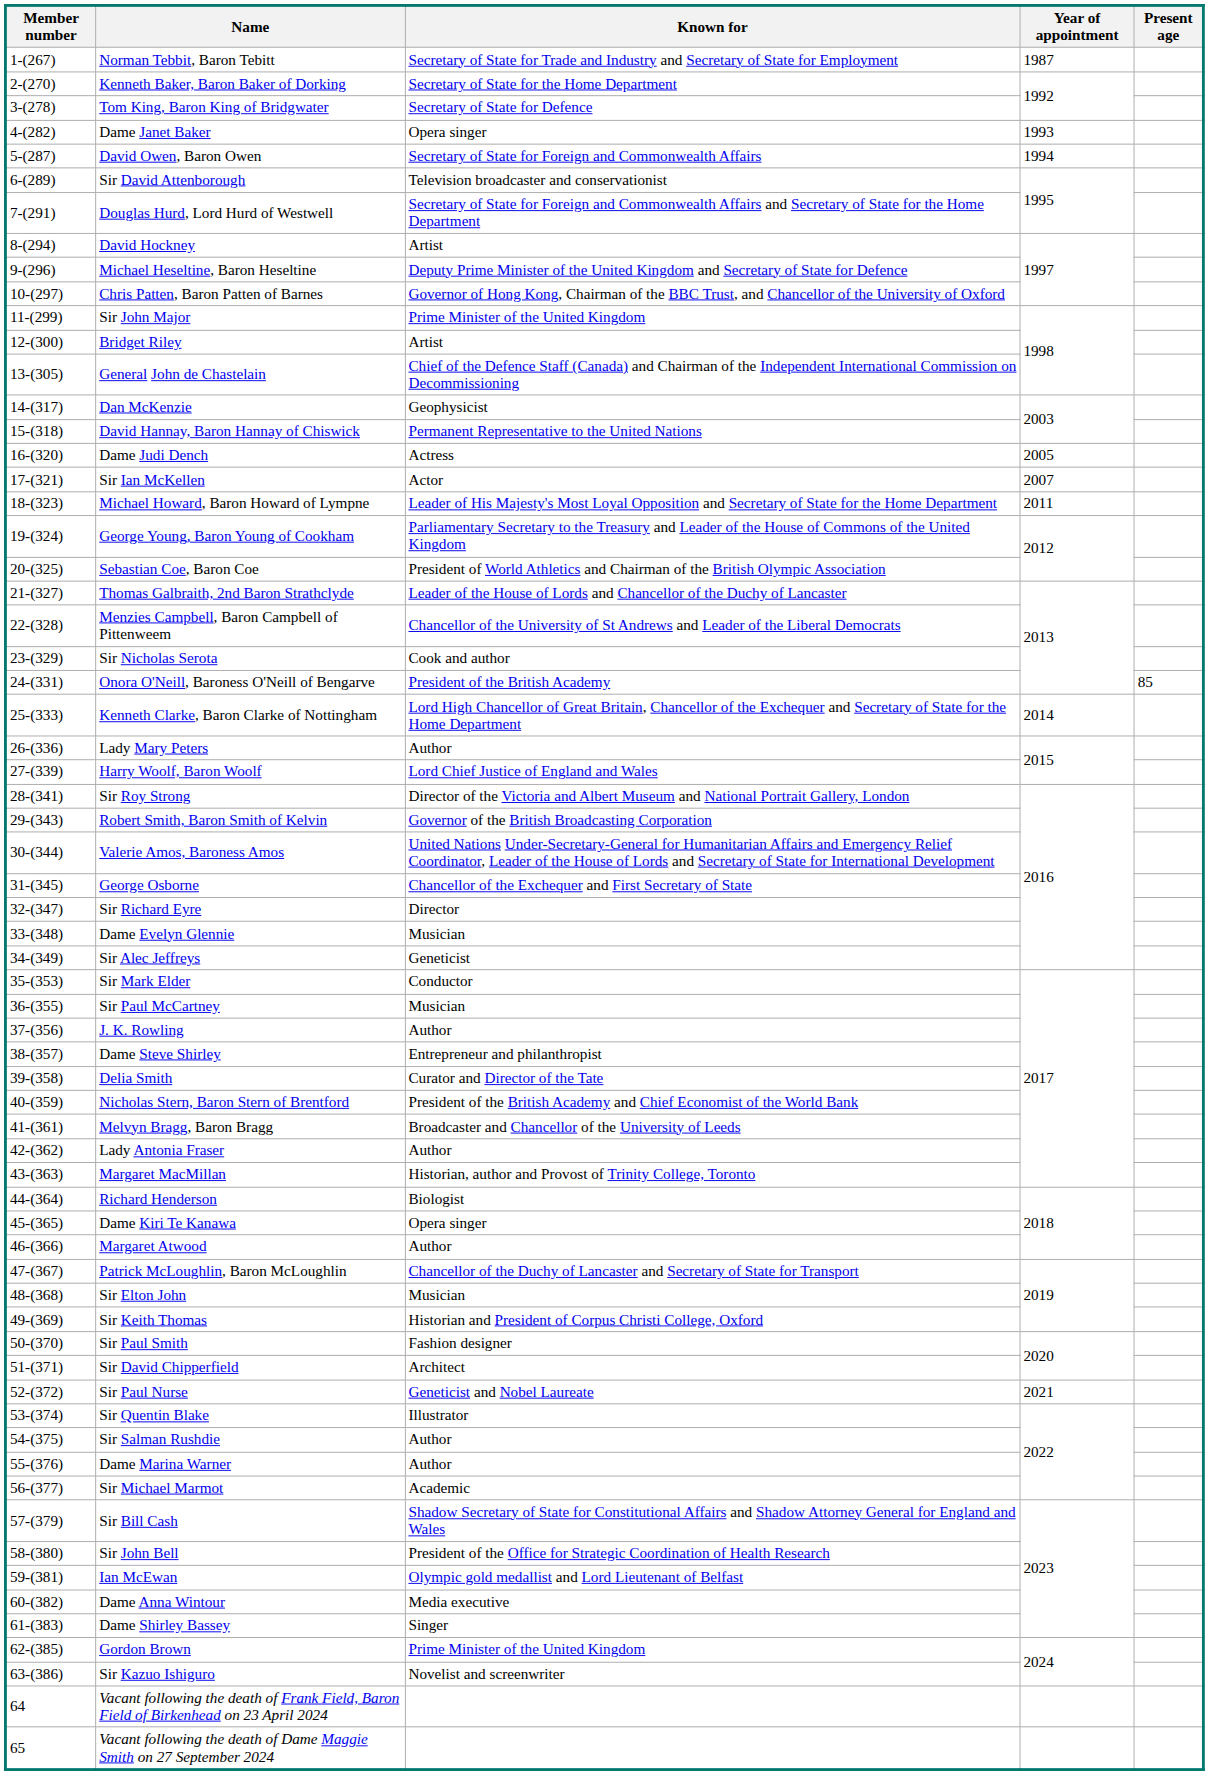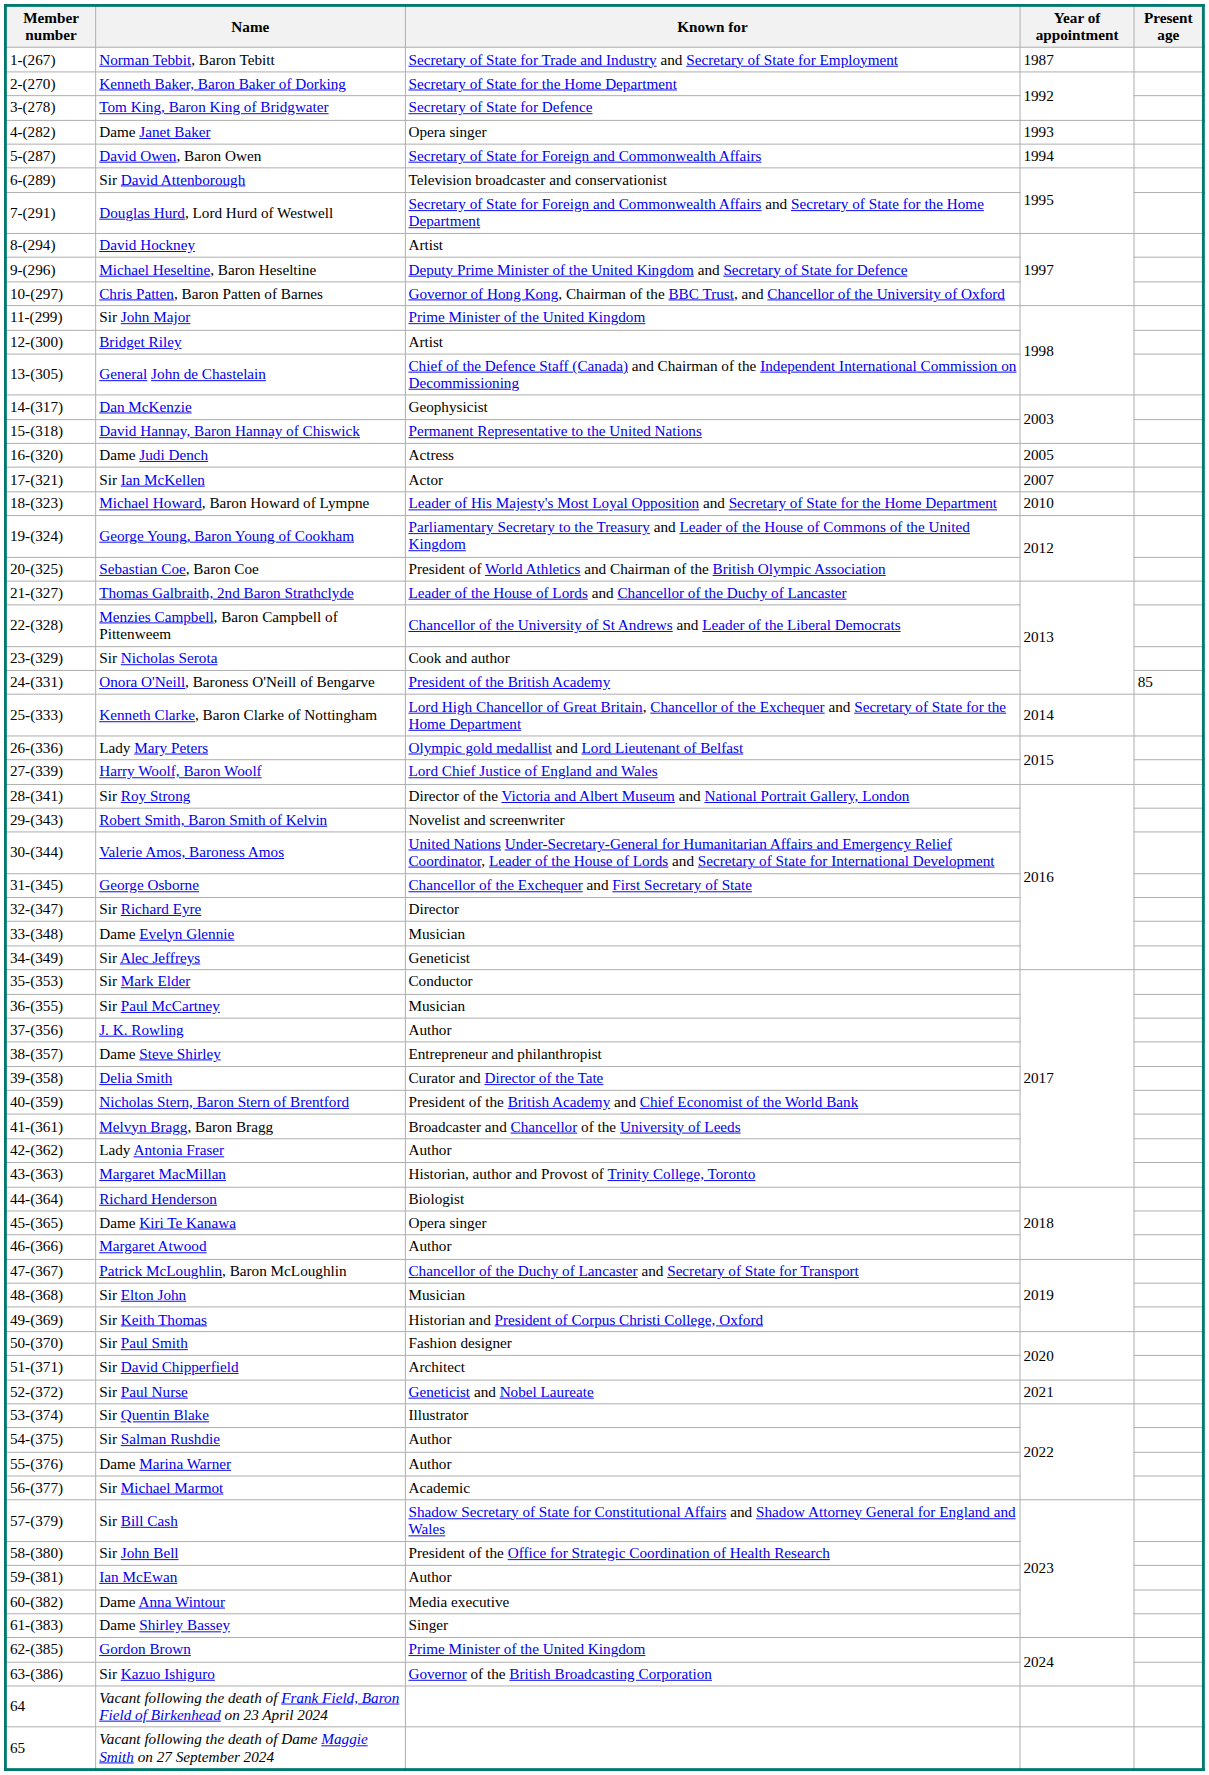 <table class="wikitable sortable sticky-header" style="width:100%; background:white; border:#01796f solid;">
 <tr>
 <th>Member number</th>
 <th>Name</th>
 <th>Known for</th>
 <th>Year of appointment</th>
 <th>Present age</th>
 </tr>
 <tr>
 <td>1-(267)</td>
 <td><a href='#'>Norman Tebbit</a>, Baron Tebitt </td>
 <td><a href='#'>Secretary of State for Trade and Industry</a> and <a href='#'>Secretary of State for Employment</a></td>
 <td>1987</td>
 <td></td>
 </tr>
 <tr>
 <td>2-(270)</td>
 <td><a href='#'>Kenneth Baker, Baron Baker of Dorking</a> </td>
 <td><a href='#'>Secretary of State for the Home Department</a></td>
 <td rowspan="2">1992</td>
 <td></td>
 </tr>
 <tr>
 <td>3-(278)</td>
 <td><a href='#'>Tom King, Baron King of Bridgwater</a> </td>
 <td><a href='#'>Secretary of State for Defence</a></td>
 <td></td>
 </tr>
 <tr>
 <td>4-(282)</td>
 <td>Dame <a href='#'>Janet Baker</a> </td>
 <td>Opera singer</td>
 <td>1993</td>
 <td></td>
 </tr>
 <tr>
 <td>5-(287)</td>
 <td><a href='#'>David Owen</a>, Baron Owen </td>
 <td><a href='#'>Secretary of State for Foreign and Commonwealth Affairs</a></td>
 <td>1994</td>
 <td></td>
 </tr>
 <tr>
 <td>6-(289)</td>
 <td>Sir <a href='#'>David Attenborough</a> </td>
 <td>Television broadcaster and conservationist</td>
 <td rowspan="2">1995</td>
 <td></td>
 </tr>
 <tr>
 <td>7-(291)</td>
 <td><a href='#'>Douglas Hurd</a>, Lord Hurd of Westwell </td>
 <td><a href='#'>Secretary of State for Foreign and Commonwealth Affairs</a> and <a href='#'>Secretary of State for the Home Department</a></td>
 <td></td>
 </tr>
 <tr>
 <td>8-(294)</td>
 <td><a href='#'>David Hockney</a> </td>
 <td>Artist</td>
 <td rowspan="3">1997</td>
 <td></td>
 </tr>
 <tr>
 <td>9-(296)</td>
 <td><a href='#'>Michael Heseltine</a>, Baron Heseltine </td>
 <td><a href='#'>Deputy Prime Minister of the United Kingdom</a> and <a href='#'>Secretary of State for Defence</a></td>
 <td></td>
 </tr>
 <tr>
 <td>10-(297)</td>
 <td><a href='#'>Chris Patten</a>, Baron Patten of Barnes </td>
 <td><a href='#'>Governor of Hong Kong</a>, Chairman of the <a href='#'>BBC Trust</a>, and <a href='#'>Chancellor of the University of Oxford</a></td>
 <td></td>
 </tr>
 <tr>
 <td>11-(299)</td>
 <td>Sir <a href='#'>John Major</a> </td>
 <td><a href='#'>Prime Minister of the United Kingdom</a></td>
 <td rowspan="3">1998</td>
 <td></td>
 </tr>
 <tr>
 <td>12-(300)</td>
 <td><a href='#'>Bridget Riley</a> </td>
 <td>Artist</td>
 <td></td>
 </tr>
 <tr>
 <td>13-(305)</td>
 <td><a href='#'>General</a> <a href='#'>John de Chastelain</a> </td>
 <td><a href='#'>Chief of the Defence Staff (Canada)</a> and Chairman of the <a href='#'>Independent International Commission on Decommissioning</a></td>
 <td></td>
 </tr>
 <tr>
 <td>14-(317)</td>
 <td><a href='#'>Dan McKenzie</a> </td>
 <td>Geophysicist</td>
 <td rowspan="2">2003</td>
 <td></td>
 </tr>
 <tr>
 <td>15-(318)</td>
 <td><a href='#'>David Hannay, Baron Hannay of Chiswick</a> </td>
 <td><a href='#'>Permanent Representative to the United Nations</a></td>
 <td></td>
 </tr>
 <tr>
 <td>16-(320)</td>
 <td>Dame <a href='#'>Judi Dench</a> </td>
 <td>Actress</td>
 <td>2005</td>
 <td></td>
 </tr>
 <tr>
 <td>17-(321)</td>
 <td>Sir <a href='#'>Ian McKellen</a> </td>
 <td>Actor</td>
 <td>2007</td>
 <td></td>
 </tr>
 <tr>
 <td>18-(323)</td>
 <td><a href='#'>Michael Howard</a>, Baron Howard of Lympne </td>
 <td><a href='#'>Leader of His Majesty's Most Loyal Opposition</a> and <a href='#'>Secretary of State for the Home Department</a></td>
-<td>2011</td>
+<td>2010</td>
 <td></td>
 </tr>
 <tr>
 <td>19-(324)</td>
 <td><a href='#'>George Young, Baron Young of Cookham</a> </td>
 <td><a href='#'>Parliamentary Secretary to the Treasury</a> and <a href='#'>Leader of the House of Commons of the United Kingdom</a></td>
 <td rowspan="2">2012</td>
 <td></td>
 </tr>
 <tr>
 <td>20-(325)</td>
 <td><a href='#'>Sebastian Coe</a>, Baron Coe </td>
 <td>President of <a href='#'>World Athletics</a> and Chairman of the <a href='#'>British Olympic Association</a></td>
 <td></td>
 </tr>
 <tr>
 <td>21-(327)</td>
 <td><a href='#'>Thomas Galbraith, 2nd Baron Strathclyde</a> </td>
 <td><a href='#'>Leader of the House of Lords</a> and <a href='#'>Chancellor of the Duchy of Lancaster</a></td>
 <td rowspan="4">2013</td>
 <td></td>
 </tr>
 <tr>
 <td>22-(328)</td>
 <td><a href='#'>Menzies Campbell</a>, Baron Campbell of Pittenweem </td>
 <td><a href='#'>Chancellor of the University of St Andrews</a> and <a href='#'>Leader of the Liberal Democrats</a></td>
 <td></td>
 </tr>
 <tr>
 <td>23-(329)</td>
 <td>Sir <a href='#'>Nicholas Serota</a> </td>
 <td>Cook and author</td>
 <td></td>
 </tr>
 <tr>
 <td>24-(331)</td>
 <td><a href='#'>Onora O'Neill</a>, Baroness O'Neill of Bengarve </td>
 <td><a href='#'>President of the British Academy</a></td>
 <td>85</td>
 </tr>
 <tr>
 <td>25-(333)</td>
 <td><a href='#'>Kenneth Clarke</a>, Baron Clarke of Nottingham </td>
 <td><a href='#'>Lord High Chancellor of Great Britain</a>, <a href='#'>Chancellor of the Exchequer</a> and <a href='#'>Secretary of State for the Home Department</a></td>
 <td>2014</td>
 <td></td>
 </tr>
 <tr>
 <td>26-(336)</td>
 <td>Lady <a href='#'>Mary Peters</a> </td>
-<td>Author</td>
+<td><a href='#'>Olympic gold medallist</a> and <a href='#'>Lord Lieutenant of Belfast</a></td>
 <td rowspan="2">2015</td>
 <td></td>
 </tr>
 <tr>
 <td>27-(339)</td>
 <td><a href='#'>Harry Woolf, Baron Woolf</a> </td>
 <td><a href='#'>Lord Chief Justice of England and Wales</a></td>
 <td></td>
 </tr>
 <tr>
 <td>28-(341)</td>
 <td>Sir <a href='#'>Roy Strong</a> </td>
 <td>Director of the <a href='#'>Victoria and Albert Museum</a> and <a href='#'>National Portrait Gallery, London</a></td>
 <td rowspan="7">2016</td>
 <td></td>
 </tr>
 <tr>
 <td>29-(343)</td>
 <td><a href='#'>Robert Smith, Baron Smith of Kelvin</a> </td>
-<td><a href='#'>Governor</a> of the <a href='#'>British Broadcasting Corporation</a></td>
+<td>Novelist and screenwriter</td>
 <td></td>
 </tr>
 <tr>
 <td>30-(344)</td>
 <td><a href='#'>Valerie Amos, Baroness Amos</a> </td>
 <td><a href='#'>United Nations</a> <a href='#'>Under-Secretary-General for Humanitarian Affairs and Emergency Relief Coordinator</a>, <a href='#'>Leader of the House of Lords</a> and <a href='#'>Secretary of State for International Development</a></td>
 <td></td>
 </tr>
 <tr>
 <td>31-(345)</td>
 <td><a href='#'>George Osborne</a> </td>
 <td><a href='#'>Chancellor of the Exchequer</a> and <a href='#'>First Secretary of State</a></td>
 <td></td>
 </tr>
 <tr>
 <td>32-(347)</td>
 <td>Sir <a href='#'>Richard Eyre</a> </td>
 <td>Director</td>
 <td></td>
 </tr>
 <tr>
 <td>33-(348)</td>
 <td>Dame <a href='#'>Evelyn Glennie</a> </td>
 <td>Musician</td>
 <td></td>
 </tr>
 <tr>
 <td>34-(349)</td>
 <td>Sir <a href='#'>Alec Jeffreys</a> </td>
 <td>Geneticist</td>
 <td></td>
 </tr>
 <tr>
 <td>35-(353)</td>
 <td>Sir <a href='#'>Mark Elder</a> </td>
 <td>Conductor</td>
 <td rowspan="9">2017</td>
 <td></td>
 </tr>
 <tr>
 <td>36-(355)</td>
 <td>Sir <a href='#'>Paul McCartney</a> </td>
 <td>Musician</td>
 <td></td>
 </tr>
 <tr>
 <td>37-(356)</td>
 <td><a href='#'>J. K. Rowling</a> <small></small></td>
 <td>Author</td>
 <td></td>
 </tr>
 <tr>
 <td>38-(357)</td>
 <td>Dame <a href='#'>Steve Shirley</a> <small></small></td>
 <td>Entrepreneur and philanthropist</td>
 <td></td>
 </tr>
 <tr>
 <td>39-(358)</td>
 <td><a href='#'>Delia Smith</a> </td>
 <td>Curator and <a href='#'>Director of the Tate</a></td>
 <td></td>
 </tr>
 <tr>
 <td>40-(359)</td>
 <td><a href='#'>Nicholas Stern, Baron Stern of Brentford</a> </td>
 <td>President of the <a href='#'>British Academy</a> and <a href='#'>Chief Economist of the World Bank</a></td>
 <td></td>
 </tr>
 <tr>
 <td>41-(361)</td>
 <td><a href='#'>Melvyn Bragg</a>, Baron Bragg </td>
 <td>Broadcaster and <a href='#'>Chancellor</a> of the <a href='#'>University of Leeds</a></td>
 <td></td>
 </tr>
 <tr>
 <td>42-(362)</td>
 <td>Lady <a href='#'>Antonia Fraser</a> </td>
 <td>Author</td>
 <td></td>
 </tr>
 <tr>
 <td>43-(363)</td>
 <td><a href='#'>Margaret MacMillan</a>    </td>
 <td>Historian, author and Provost of <a href='#'>Trinity College, Toronto</a></td>
 <td></td>
 </tr>
 <tr>
 <td>44-(364)</td>
 <td><a href='#'>Richard Henderson</a> </td>
 <td>Biologist</td>
 <td rowspan="3">2018</td>
 <td></td>
 </tr>
 <tr>
 <td>45-(365)</td>
 <td>Dame <a href='#'>Kiri Te Kanawa</a> <small></small></td>
 <td>Opera singer</td>
 <td></td>
 </tr>
 <tr>
 <td>46-(366)</td>
 <td><a href='#'>Margaret Atwood</a>   </td>
 <td>Author</td>
 <td></td>
 </tr>
 <tr>
 <td>47-(367)</td>
 <td><a href='#'>Patrick McLoughlin</a>, Baron McLoughlin </td>
 <td><a href='#'>Chancellor of the Duchy of Lancaster</a> and <a href='#'>Secretary of State for Transport</a></td>
 <td rowspan="3">2019</td>
 <td></td>
 </tr>
 <tr>
 <td>48-(368)</td>
 <td>Sir <a href='#'>Elton John</a> </td>
 <td>Musician</td>
 <td></td>
 </tr>
 <tr>
 <td>49-(369)</td>
 <td>Sir <a href='#'>Keith Thomas</a> </td>
 <td>Historian and <a href='#'>President of Corpus Christi College, Oxford</a></td>
 <td></td>
 </tr>
 <tr>
 <td>50-(370)</td>
 <td>Sir <a href='#'>Paul Smith</a> </td>
 <td>Fashion designer</td>
 <td rowspan="2">2020</td>
 <td></td>
 </tr>
 <tr>
 <td>51-(371)</td>
 <td>Sir <a href='#'>David Chipperfield</a> <small></small></td>
 <td>Architect</td>
 <td></td>
 </tr>
 <tr>
 <td>52-(372)</td>
 <td>Sir <a href='#'>Paul Nurse</a> </td>
 <td><a href='#'>Geneticist</a> and <a href='#'>Nobel Laureate</a></td>
 <td>2021</td>
 <td></td>
 </tr>
 <tr>
 <td>53-(374)</td>
 <td>Sir <a href='#'>Quentin Blake</a> <small></small></td>
 <td>Illustrator</td>
 <td rowspan="4">2022</td>
 <td></td>
 </tr>
 <tr>
 <td>54-(375)</td>
 <td>Sir <a href='#'>Salman Rushdie</a> <small></small></td>
 <td>Author</td>
 <td></td>
 </tr>
 <tr>
 <td>55-(376)</td>
 <td>Dame <a href='#'>Marina Warner</a> <small></small></td>
 <td>Author</td>
 <td></td>
 </tr>
 <tr>
 <td>56-(377)</td>
 <td>Sir <a href='#'>Michael Marmot</a> <small></small></td>
 <td>Academic</td>
 <td></td>
 </tr>
 <tr>
 <td>57-(379)</td>
 <td>Sir <a href='#'>Bill Cash</a> </td>
 <td><a href='#'>Shadow Secretary of State for Constitutional Affairs</a> and <a href='#'>Shadow Attorney General for England and Wales</a></td>
 <td rowspan="5">2023</td>
 <td></td>
 </tr>
 <tr>
 <td>58-(380)</td>
 <td>Sir <a href='#'>John Bell</a> <small></small></td>
 <td>President of the <a href='#'>Office for Strategic Coordination of Health Research</a></td>
 <td></td>
 </tr>
 <tr>
 <td>59-(381)</td>
 <td><a href='#'>Ian McEwan</a> <small></small></td>
-<td><a href='#'>Olympic gold medallist</a> and <a href='#'>Lord Lieutenant of Belfast</a></td>
+<td>Author</td>
 <td></td>
 </tr>
 <tr>
 <td>60-(382)</td>
 <td>Dame <a href='#'>Anna Wintour</a> <small></small></td>
 <td>Media executive</td>
 <td></td>
 </tr>
 <tr>
 <td>61-(383)</td>
 <td>Dame <a href='#'>Shirley Bassey</a> <small></small></td>
 <td>Singer</td>
 <td></td>
 </tr>
 <tr>
 <td>62-(385)</td>
 <td><a href='#'>Gordon Brown</a> </td>
 <td><a href='#'>Prime Minister of the United Kingdom</a></td>
 <td rowspan=2>2024</td>
 <td></td>
 </tr>
 <tr>
 <td>63-(386)</td>
 <td>Sir <a href='#'>Kazuo Ishiguro</a> </td>
-<td>Novelist and screenwriter</td>
+<td><a href='#'>Governor</a> of the <a href='#'>British Broadcasting Corporation</a></td>
 <td></td>
 </tr>
 <tr>
 <td>64</td>
 <td><em>Vacant following the death of <a href='#'>Frank Field, Baron Field of Birkenhead</a> on 23 April 2024</em></td>
 <td></td>
 <td></td>
 <td></td>
 </tr>
 <tr>
 <td>65</td>
 <td><em>Vacant following the death of Dame <a href='#'>Maggie Smith</a> on 27 September 2024</em></td>
 <td></td>
 <td></td>
 <td></td>
 </tr>
 </table>
